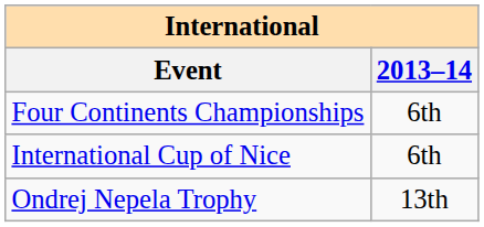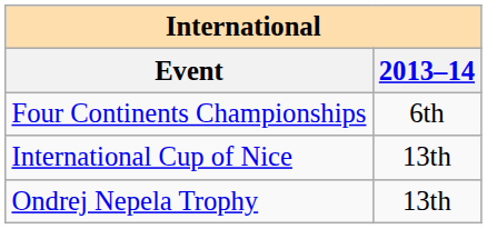 <table class="wikitable" style="text-align:center">
 <tr>
 <th style="background-color: #ffdead; " colspan=2 align=center><strong>International</strong></th>
 </tr>
 <tr>
 <th>Event</th>
 <th><a href='#'>2013–14</a></th>
 </tr>
 <tr>
 <td align=left><a href='#'>Four Continents Championships</a></td>
 <td>6th</td>
 </tr>
 <tr>
 <td align=left><a href='#'>International Cup of Nice</a></td>
-<td>6th</td>
+<td>13th</td>
 </tr>
 <tr>
 <td align=left><a href='#'>Ondrej Nepela Trophy</a></td>
 <td>13th</td>
 </tr>
 </table>
